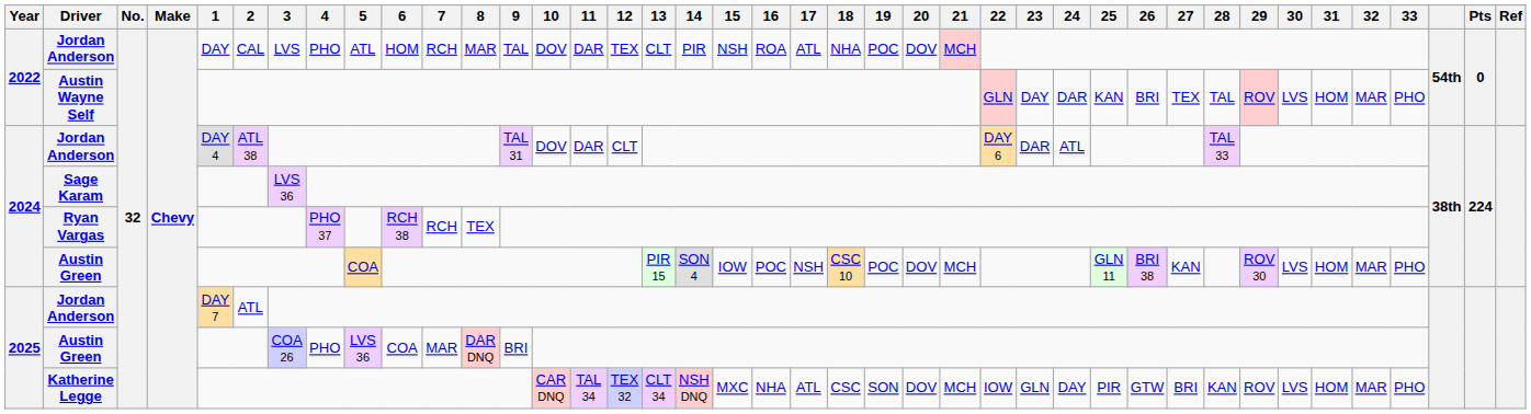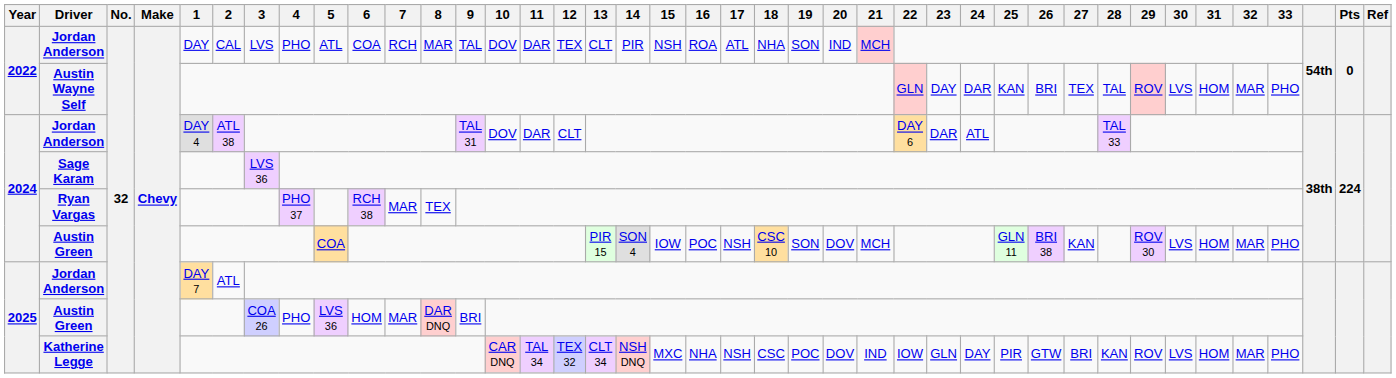 <table class="wikitable" style="text-align:center; font-size:75%">
 <tr>
 <th>Year</th>
 <th>Driver</th>
 <th>No.</th>
 <th>Make</th>
 <th>1</th>
 <th>2</th>
 <th>3</th>
 <th>4</th>
 <th>5</th>
 <th>6</th>
 <th>7</th>
 <th>8</th>
 <th>9</th>
 <th>10</th>
 <th>11</th>
 <th>12</th>
 <th>13</th>
 <th>14</th>
 <th>15</th>
 <th>16</th>
 <th>17</th>
 <th>18</th>
 <th>19</th>
 <th>20</th>
 <th>21</th>
 <th>22</th>
 <th>23</th>
 <th>24</th>
 <th>25</th>
 <th>26</th>
 <th>27</th>
 <th>28</th>
 <th>29</th>
 <th>30</th>
 <th>31</th>
 <th>32</th>
 <th>33</th>
 <th></th>
 <th>Pts</th>
 <th>Ref</th>
 </tr>
 <tr>
 <th rowspan="2"><a href='#'>2022</a></th>
 <th><a href='#'>Jordan Anderson</a></th>
 <th rowspan="9">32</th>
 <th rowspan="9"><a href='#'>Chevy</a></th>
 <td><a href='#'>DAY</a></td>
 <td><a href='#'>CAL</a></td>
 <td><a href='#'>LVS</a></td>
 <td><a href='#'>PHO</a></td>
 <td><a href='#'>ATL</a></td>
-<td><a href='#'>HOM</a></td>
+<td><a href='#'>COA</a></td>
 <td><a href='#'>RCH</a></td>
 <td><a href='#'>MAR</a></td>
 <td><a href='#'>TAL</a></td>
 <td><a href='#'>DOV</a></td>
 <td><a href='#'>DAR</a></td>
 <td><a href='#'>TEX</a></td>
 <td><a href='#'>CLT</a></td>
 <td><a href='#'>PIR</a></td>
 <td><a href='#'>NSH</a></td>
 <td><a href='#'>ROA</a></td>
 <td><a href='#'>ATL</a></td>
 <td><a href='#'>NHA</a></td>
-<td><a href='#'>POC</a></td>
-<td><a href='#'>DOV</a></td>
+<td><a href='#'>SON</a></td>
+<td><a href='#'>IND</a></td>
 <td style="background:#FFCFCF;"><a href='#'>MCH</a><br></td>
 <td colspan="12"></td>
 <th rowspan="2">54th</th>
 <th rowspan="2">0</th>
 <th rowspan="2"></th>
 </tr>
 <tr>
 <th><a href='#'>Austin Wayne Self</a></th>
 <td colspan="21"></td>
 <td style="background:#FFCFCF;"><a href='#'>GLN</a><br></td>
 <td><a href='#'>DAY</a></td>
 <td><a href='#'>DAR</a></td>
 <td><a href='#'>KAN</a></td>
 <td><a href='#'>BRI</a></td>
 <td><a href='#'>TEX</a></td>
 <td><a href='#'>TAL</a></td>
 <td style="background:#FFCFCF;"><a href='#'>ROV</a><br></td>
 <td><a href='#'>LVS</a></td>
 <td><a href='#'>HOM</a></td>
 <td><a href='#'>MAR</a></td>
 <td><a href='#'>PHO</a></td>
 </tr>
 <tr>
 <th rowspan=4><a href='#'>2024</a></th>
 <th><a href='#'>Jordan Anderson</a></th>
 <td style="background:#DFDFDF;"><a href='#'>DAY</a><br><small>4</small></td>
 <td style="background:#EFCFFF;"><a href='#'>ATL</a><br><small>38</small></td>
 <td colspan=6></td>
 <td style="background:#EFCFFF;"><a href='#'>TAL</a><br><small>31</small></td>
 <td><a href='#'>DOV</a></td>
 <td><a href='#'>DAR</a></td>
 <td><a href='#'>CLT</a></td>
 <td colspan=9></td>
 <td style="background:#FFDF9F;"><a href='#'>DAY</a><br><small>6</small></td>
 <td><a href='#'>DAR</a></td>
 <td><a href='#'>ATL</a></td>
 <td colspan="3"></td>
 <td style="background:#EFCFFF;"><a href='#'>TAL</a><br><small>33</small></td>
 <td colspan="5"></td>
 <th rowspan=4>38th</th>
 <th rowspan=4>224</th>
 <th rowspan=4></th>
 </tr>
 <tr>
 <th><a href='#'>Sage Karam</a></th>
 <td colspan=2></td>
 <td style="background:#EFCFFF;"><a href='#'>LVS</a><br><small>36</small></td>
 <td colspan=30></td>
 </tr>
 <tr>
 <th><a href='#'>Ryan Vargas</a></th>
 <td colspan=3></td>
 <td style="background:#EFCFFF;"><a href='#'>PHO</a><br><small>37</small></td>
 <td></td>
 <td style="background:#EFCFFF;"><a href='#'>RCH</a><br><small>38</small></td>
-<td><a href='#'>RCH</a></td>
+<td><a href='#'>MAR</a></td>
 <td><a href='#'>TEX</a></td>
 <td colspan=25></td>
 </tr>
 <tr>
 <th><a href='#'>Austin Green</a></th>
 <td colspan=4></td>
 <td style="background:#FFDF9F;"><a href='#'>COA</a><br></td>
 <td colspan=7></td>
 <td style="background:#DFFFDF;"><a href='#'>PIR</a><br><small>15</small></td>
 <td style="background:#DFDFDF;"><a href='#'>SON</a><br><small>4</small></td>
 <td><a href='#'>IOW</a></td>
 <td><a href='#'>POC</a></td>
 <td><a href='#'>NSH</a></td>
 <td style="background:#FFDF9F;"><a href='#'>CSC</a><br><small>10</small></td>
-<td><a href='#'>POC</a></td>
+<td><a href='#'>SON</a></td>
 <td><a href='#'>DOV</a></td>
 <td><a href='#'>MCH</a></td>
 <td colspan="3"></td>
 <td style="background:#DFFFDF;"><a href='#'>GLN</a><br><small>11</small></td>
 <td style="background:#EFCFFF;"><a href='#'>BRI</a><br><small>38</small></td>
 <td><a href='#'>KAN</a></td>
 <td></td>
 <td style="background:#EFCFFF;"><a href='#'>ROV</a><br><small>30</small></td>
 <td><a href='#'>LVS</a></td>
 <td><a href='#'>HOM</a></td>
 <td><a href='#'>MAR</a></td>
 <td><a href='#'>PHO</a></td>
 </tr>
 <tr>
 <th rowspan=3><a href='#'>2025</a></th>
 <th><a href='#'>Jordan Anderson</a></th>
 <td style="background:#FFDF9F;"><a href='#'>DAY</a><br><small>7</small></td>
 <td><a href='#'>ATL</a></td>
 <td colspan=31></td>
 <th rowspan=3></th>
 <th rowspan=3></th>
 <th rowspan=3></th>
 </tr>
 <tr>
 <th><a href='#'>Austin Green</a></th>
 <td colspan=2></td>
 <td style="background:#CFCFFF;"><a href='#'>COA</a><br><small>26</small></td>
 <td><a href='#'>PHO</a></td>
 <td style="background:#EFCFFF;"><a href='#'>LVS</a><br><small>36</small></td>
-<td><a href='#'>COA</a></td>
+<td><a href='#'>HOM</a></td>
 <td><a href='#'>MAR</a></td>
 <td style="background:#FFCFCF;"><a href='#'>DAR</a><br><small>DNQ</small></td>
 <td><a href='#'>BRI</a></td>
 <td colspan=24></td>
 </tr>
 <tr>
 <th><a href='#'>Katherine Legge</a></th>
 <td colspan=9></td>
 <td style="background:#FFCFCF;"><a href='#'>CAR</a><br><small>DNQ</small></td>
 <td style="background:#EFCFFF;"><a href='#'>TAL</a><br><small>34</small></td>
 <td style="background:#CFCFFF;"><a href='#'>TEX</a><br><small>32</small></td>
 <td style="background:#EFCFFF;"><a href='#'>CLT</a><br><small>34</small></td>
 <td style="background:#FFCFCF;"><a href='#'>NSH</a><br><small>DNQ</small></td>
 <td><a href='#'>MXC</a></td>
 <td><a href='#'>NHA</a></td>
-<td><a href='#'>ATL</a></td>
+<td><a href='#'>NSH</a></td>
 <td><a href='#'>CSC</a></td>
-<td><a href='#'>SON</a></td>
+<td><a href='#'>POC</a></td>
 <td><a href='#'>DOV</a></td>
-<td><a href='#'>MCH</a></td>
+<td><a href='#'>IND</a></td>
 <td><a href='#'>IOW</a></td>
 <td><a href='#'>GLN</a></td>
 <td><a href='#'>DAY</a></td>
 <td><a href='#'>PIR</a></td>
 <td><a href='#'>GTW</a></td>
 <td><a href='#'>BRI</a></td>
 <td><a href='#'>KAN</a></td>
 <td><a href='#'>ROV</a></td>
 <td><a href='#'>LVS</a></td>
 <td><a href='#'>HOM</a></td>
 <td><a href='#'>MAR</a></td>
 <td><a href='#'>PHO</a></td>
 </tr>
 </table>
